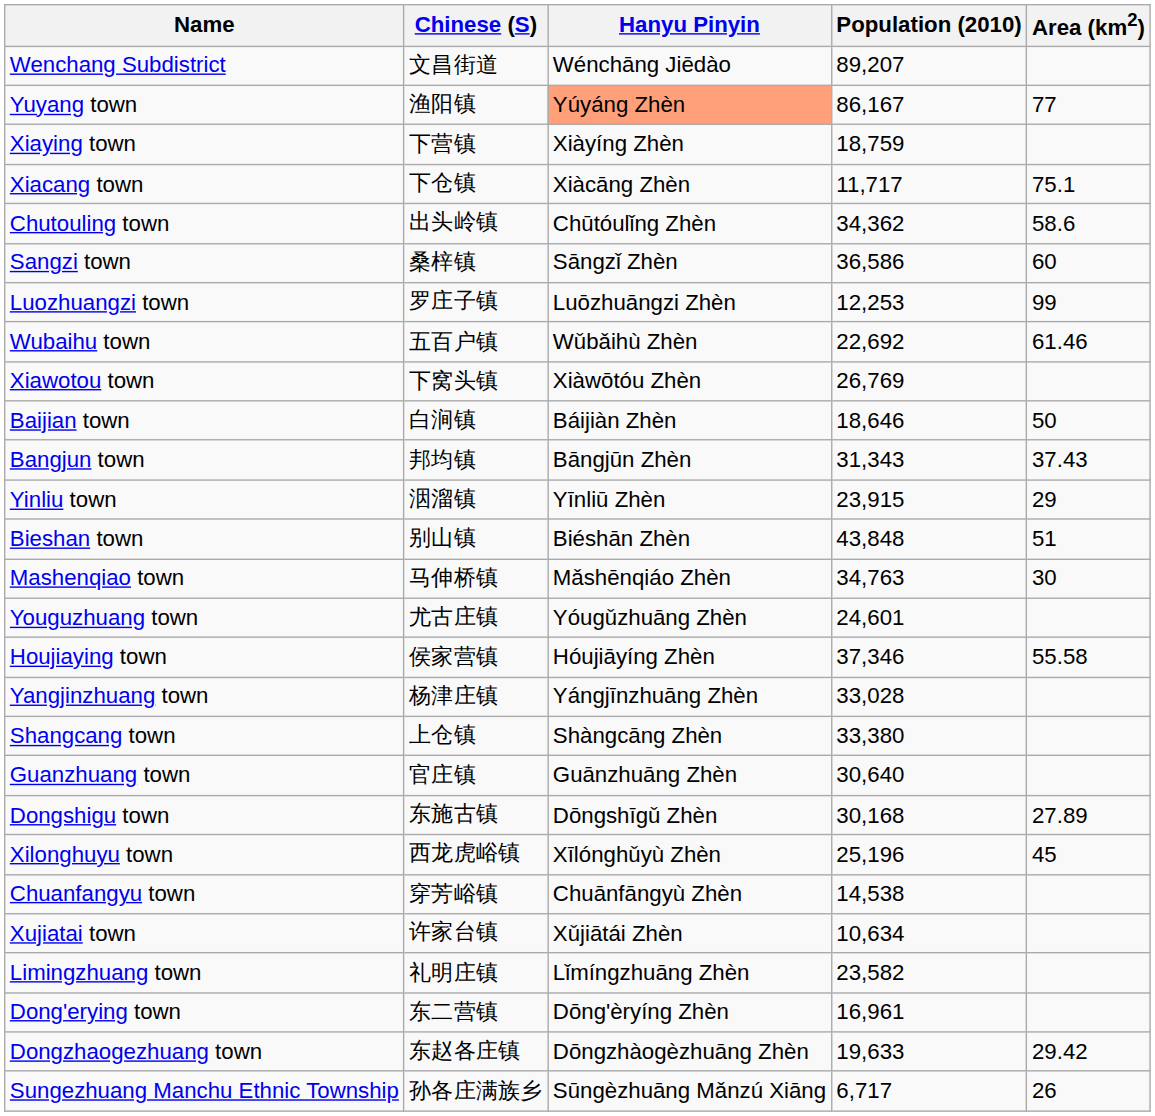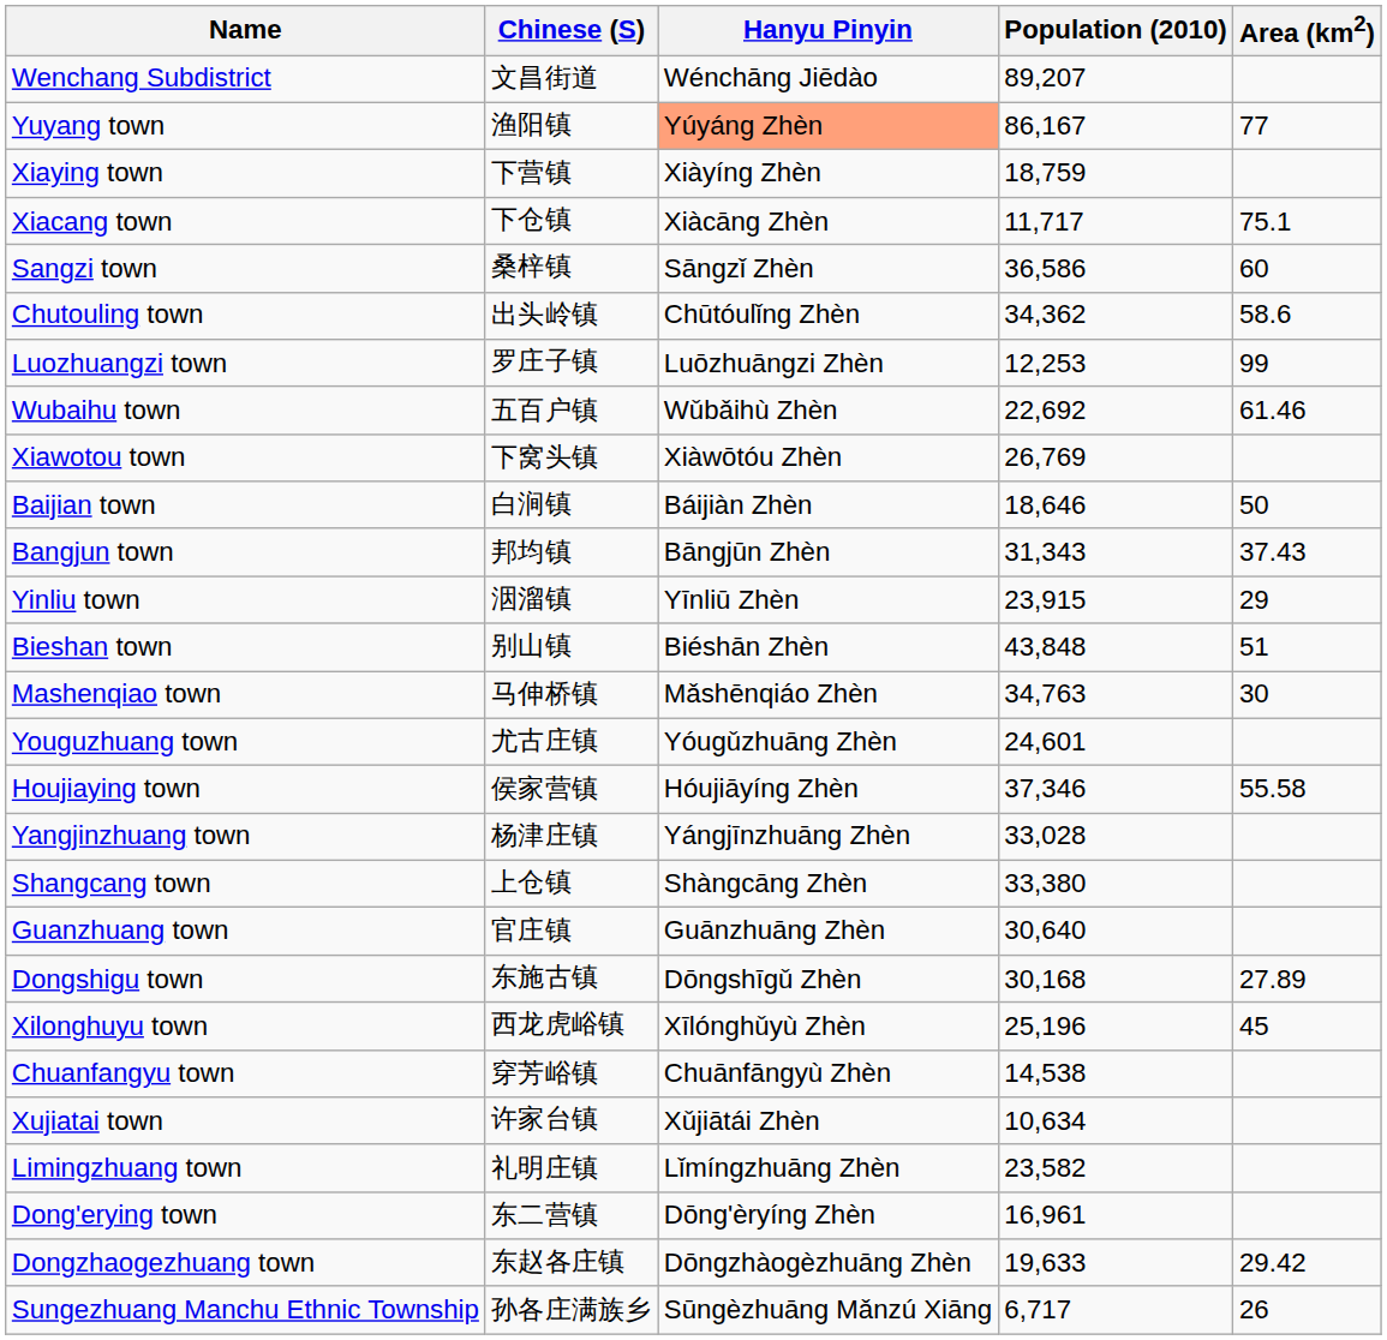 <table class="wikitable">
 <tr>
 <th>Name</th>
 <th><a href='#'>Chinese</a> (<a href='#'>S</a>)</th>
 <th><a href='#'>Hanyu Pinyin</a></th>
 <th>Population (2010)</th>
 <th>Area (km<sup>2</sup>)</th>
 </tr>
 <tr>
 <td><a href='#'>Wenchang Subdistrict</a></td>
 <td>文昌街道</td>
 <td>Wénchāng Jiēdào</td>
 <td>89,207</td>
 <td></td>
 </tr>
 <tr>
 <td><a href='#'>Yuyang</a> town</td>
 <td>渔阳镇</td>
 <td style="background: lightsalmon;">Yúyáng Zhèn</td>
 <td>86,167</td>
 <td>77</td>
 </tr>
 <tr>
 <td><a href='#'>Xiaying</a> town</td>
 <td>下营镇</td>
 <td>Xiàyíng Zhèn</td>
 <td>18,759</td>
 <td></td>
 </tr>
 <tr>
 <td><a href='#'>Xiacang</a> town</td>
 <td>下仓镇</td>
 <td>Xiàcāng Zhèn</td>
 <td>11,717</td>
 <td>75.1</td>
 </tr>
 <tr>
+<td><a href='#'>Sangzi</a> town</td>
+<td>桑梓镇</td>
+<td>Sāngzǐ Zhèn</td>
+<td>36,586</td>
+<td>60</td>
+</tr>
+<tr>
 <td><a href='#'>Chutouling</a> town</td>
 <td>出头岭镇</td>
 <td>Chūtóulǐng Zhèn</td>
 <td>34,362</td>
 <td>58.6</td>
-</tr>
-<tr>
-<td><a href='#'>Sangzi</a> town</td>
-<td>桑梓镇</td>
-<td>Sāngzǐ Zhèn</td>
-<td>36,586</td>
-<td>60</td>
 </tr>
 <tr>
 <td><a href='#'>Luozhuangzi</a> town</td>
 <td>罗庄子镇</td>
 <td>Luōzhuāngzi Zhèn</td>
 <td>12,253</td>
 <td>99</td>
 </tr>
 <tr>
 <td><a href='#'>Wubaihu</a> town</td>
 <td>五百户镇</td>
 <td>Wǔbǎihù Zhèn</td>
 <td>22,692</td>
 <td>61.46</td>
 </tr>
 <tr>
 <td><a href='#'>Xiawotou</a> town</td>
 <td>下窝头镇</td>
 <td>Xiàwōtóu Zhèn</td>
 <td>26,769</td>
 <td></td>
 </tr>
 <tr>
 <td><a href='#'>Baijian</a> town</td>
 <td>白涧镇</td>
 <td>Báijiàn Zhèn</td>
 <td>18,646</td>
 <td>50</td>
 </tr>
 <tr>
 <td><a href='#'>Bangjun</a> town</td>
 <td>邦均镇</td>
 <td>Bāngjūn Zhèn</td>
 <td>31,343</td>
 <td>37.43</td>
 </tr>
 <tr>
 <td><a href='#'>Yinliu</a> town</td>
 <td>洇溜镇</td>
 <td>Yīnliū Zhèn</td>
 <td>23,915</td>
 <td>29</td>
 </tr>
 <tr>
 <td><a href='#'>Bieshan</a> town</td>
 <td>别山镇</td>
 <td>Biéshān Zhèn</td>
 <td>43,848</td>
 <td>51</td>
 </tr>
 <tr>
 <td><a href='#'>Mashenqiao</a> town</td>
 <td>马伸桥镇</td>
 <td>Mǎshēnqiáo Zhèn</td>
 <td>34,763</td>
 <td>30</td>
 </tr>
 <tr>
 <td><a href='#'>Youguzhuang</a> town</td>
 <td>尤古庄镇</td>
 <td>Yóugǔzhuāng Zhèn</td>
 <td>24,601</td>
 <td></td>
 </tr>
 <tr>
 <td><a href='#'>Houjiaying</a> town</td>
 <td>侯家营镇</td>
 <td>Hóujiāyíng Zhèn</td>
 <td>37,346</td>
 <td>55.58</td>
 </tr>
 <tr>
 <td><a href='#'>Yangjinzhuang</a> town</td>
 <td>杨津庄镇</td>
 <td>Yángjīnzhuāng Zhèn</td>
 <td>33,028</td>
 <td></td>
 </tr>
 <tr>
 <td><a href='#'>Shangcang</a> town</td>
 <td>上仓镇</td>
 <td>Shàngcāng Zhèn</td>
 <td>33,380</td>
 <td></td>
 </tr>
 <tr>
 <td><a href='#'>Guanzhuang</a> town</td>
 <td>官庄镇</td>
 <td>Guānzhuāng Zhèn</td>
 <td>30,640</td>
 <td></td>
 </tr>
 <tr>
 <td><a href='#'>Dongshigu</a> town</td>
 <td>东施古镇</td>
 <td>Dōngshīgǔ Zhèn</td>
 <td>30,168</td>
 <td>27.89</td>
 </tr>
 <tr>
 <td><a href='#'>Xilonghuyu</a> town</td>
 <td>西龙虎峪镇</td>
 <td>Xīlónghǔyù Zhèn</td>
 <td>25,196</td>
 <td>45</td>
 </tr>
 <tr>
 <td><a href='#'>Chuanfangyu</a> town</td>
 <td>穿芳峪镇</td>
 <td>Chuānfāngyù Zhèn</td>
 <td>14,538</td>
 <td></td>
 </tr>
 <tr>
 <td><a href='#'>Xujiatai</a> town</td>
 <td>许家台镇</td>
 <td>Xǔjiātái Zhèn</td>
 <td>10,634</td>
 <td></td>
 </tr>
 <tr>
 <td><a href='#'>Limingzhuang</a> town</td>
 <td>礼明庄镇</td>
 <td>Lǐmíngzhuāng Zhèn</td>
 <td>23,582</td>
 <td></td>
 </tr>
 <tr>
 <td><a href='#'>Dong'erying</a> town</td>
 <td>东二营镇</td>
 <td>Dōng'èryíng Zhèn</td>
 <td>16,961</td>
 <td></td>
 </tr>
 <tr>
 <td><a href='#'>Dongzhaogezhuang</a> town</td>
 <td>东赵各庄镇</td>
 <td>Dōngzhàogèzhuāng Zhèn</td>
 <td>19,633</td>
 <td>29.42</td>
 </tr>
 <tr>
 <td><a href='#'>Sungezhuang Manchu Ethnic Township</a></td>
 <td>孙各庄满族乡</td>
 <td>Sūngèzhuāng Mǎnzú Xiāng</td>
 <td>6,717</td>
 <td>26</td>
 </tr>
 </table>
